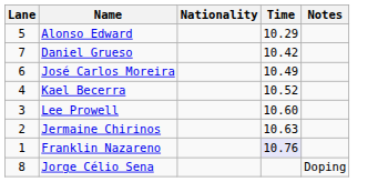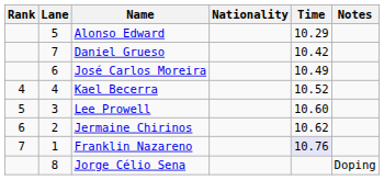 <table class="wikitable sortable" style="text-align:center">
 <tr>
+<th>Rank</th>
 <th>Lane</th>
 <th>Name</th>
 <th>Nationality</th>
 <th>Time</th>
 <th>Notes</th>
 </tr>
 <tr>
+<td></td>
 <td>5</td>
 <td align=left><a href='#'>Alonso Edward</a></td>
 <td align=left></td>
 <td>10.29</td>
 <td></td>
 </tr>
 <tr>
+<td></td>
 <td>7</td>
 <td align=left><a href='#'>Daniel Grueso</a></td>
 <td align=left></td>
 <td>10.42</td>
 <td></td>
 </tr>
 <tr>
+<td></td>
 <td>6</td>
 <td align=left><a href='#'>José Carlos Moreira</a></td>
 <td align=left></td>
 <td>10.49</td>
 <td></td>
 </tr>
 <tr>
 <td>4</td>
+<td>4</td>
 <td align=left><a href='#'>Kael Becerra</a></td>
 <td align=left></td>
 <td>10.52</td>
 <td></td>
 </tr>
 <tr>
+<td>5</td>
 <td>3</td>
 <td align=left><a href='#'>Lee Prowell</a></td>
 <td align=left></td>
 <td>10.60</td>
 <td></td>
 </tr>
 <tr>
+<td>6</td>
 <td>2</td>
 <td align=left><a href='#'>Jermaine Chirinos</a></td>
 <td align=left></td>
-<td>10.63</td>
+<td>10.62</td>
 <td></td>
 </tr>
 <tr>
+<td>7</td>
 <td>1</td>
 <td align=left><a href='#'>Franklin Nazareno</a></td>
 <td align=left></td>
 <td style="background: lavender;">10.76</td>
 <td></td>
 </tr>
 <tr>
+<td></td>
 <td>8</td>
 <td align=left><a href='#'>Jorge Célio Sena</a></td>
 <td align=left></td>
 <td></td>
 <td>Doping</td>
 </tr>
 </table>
